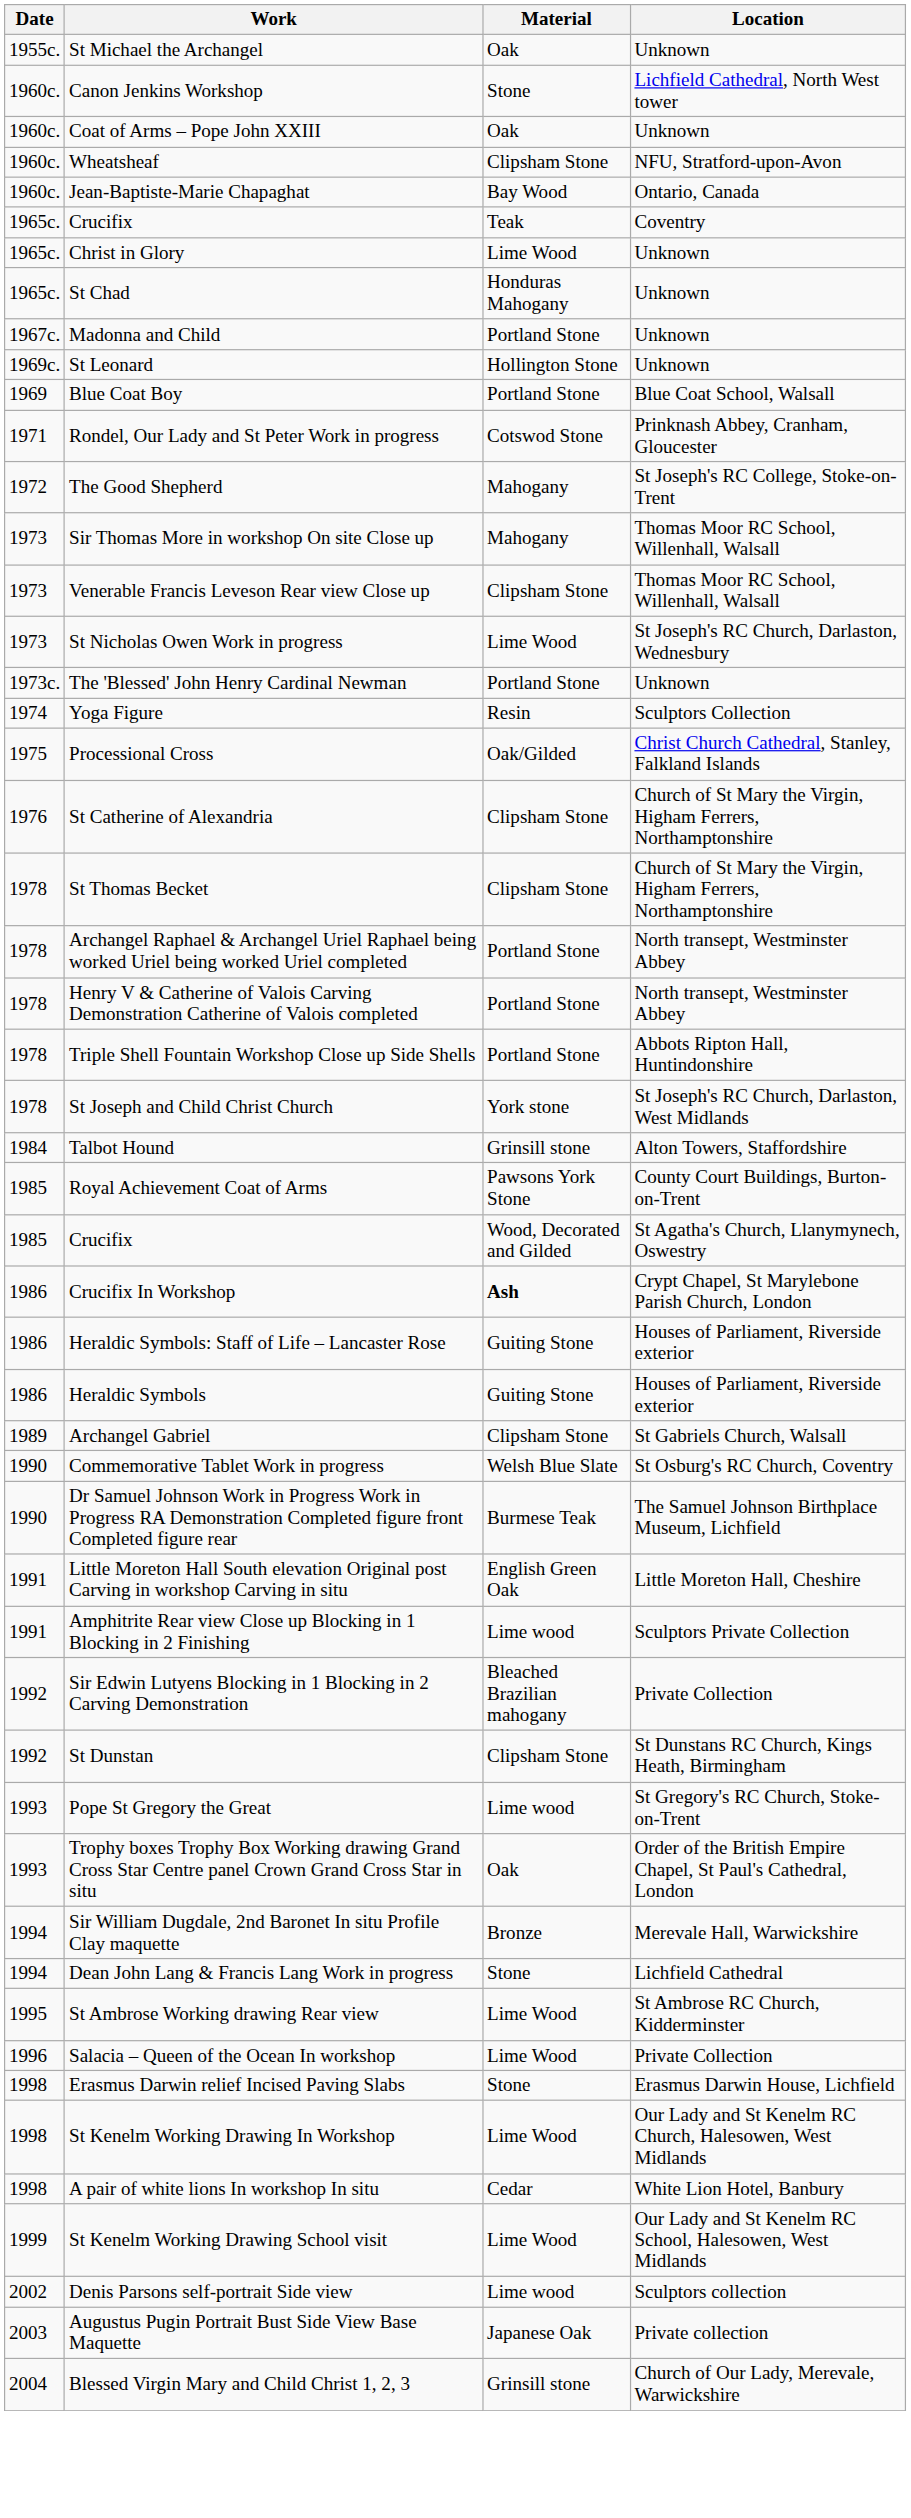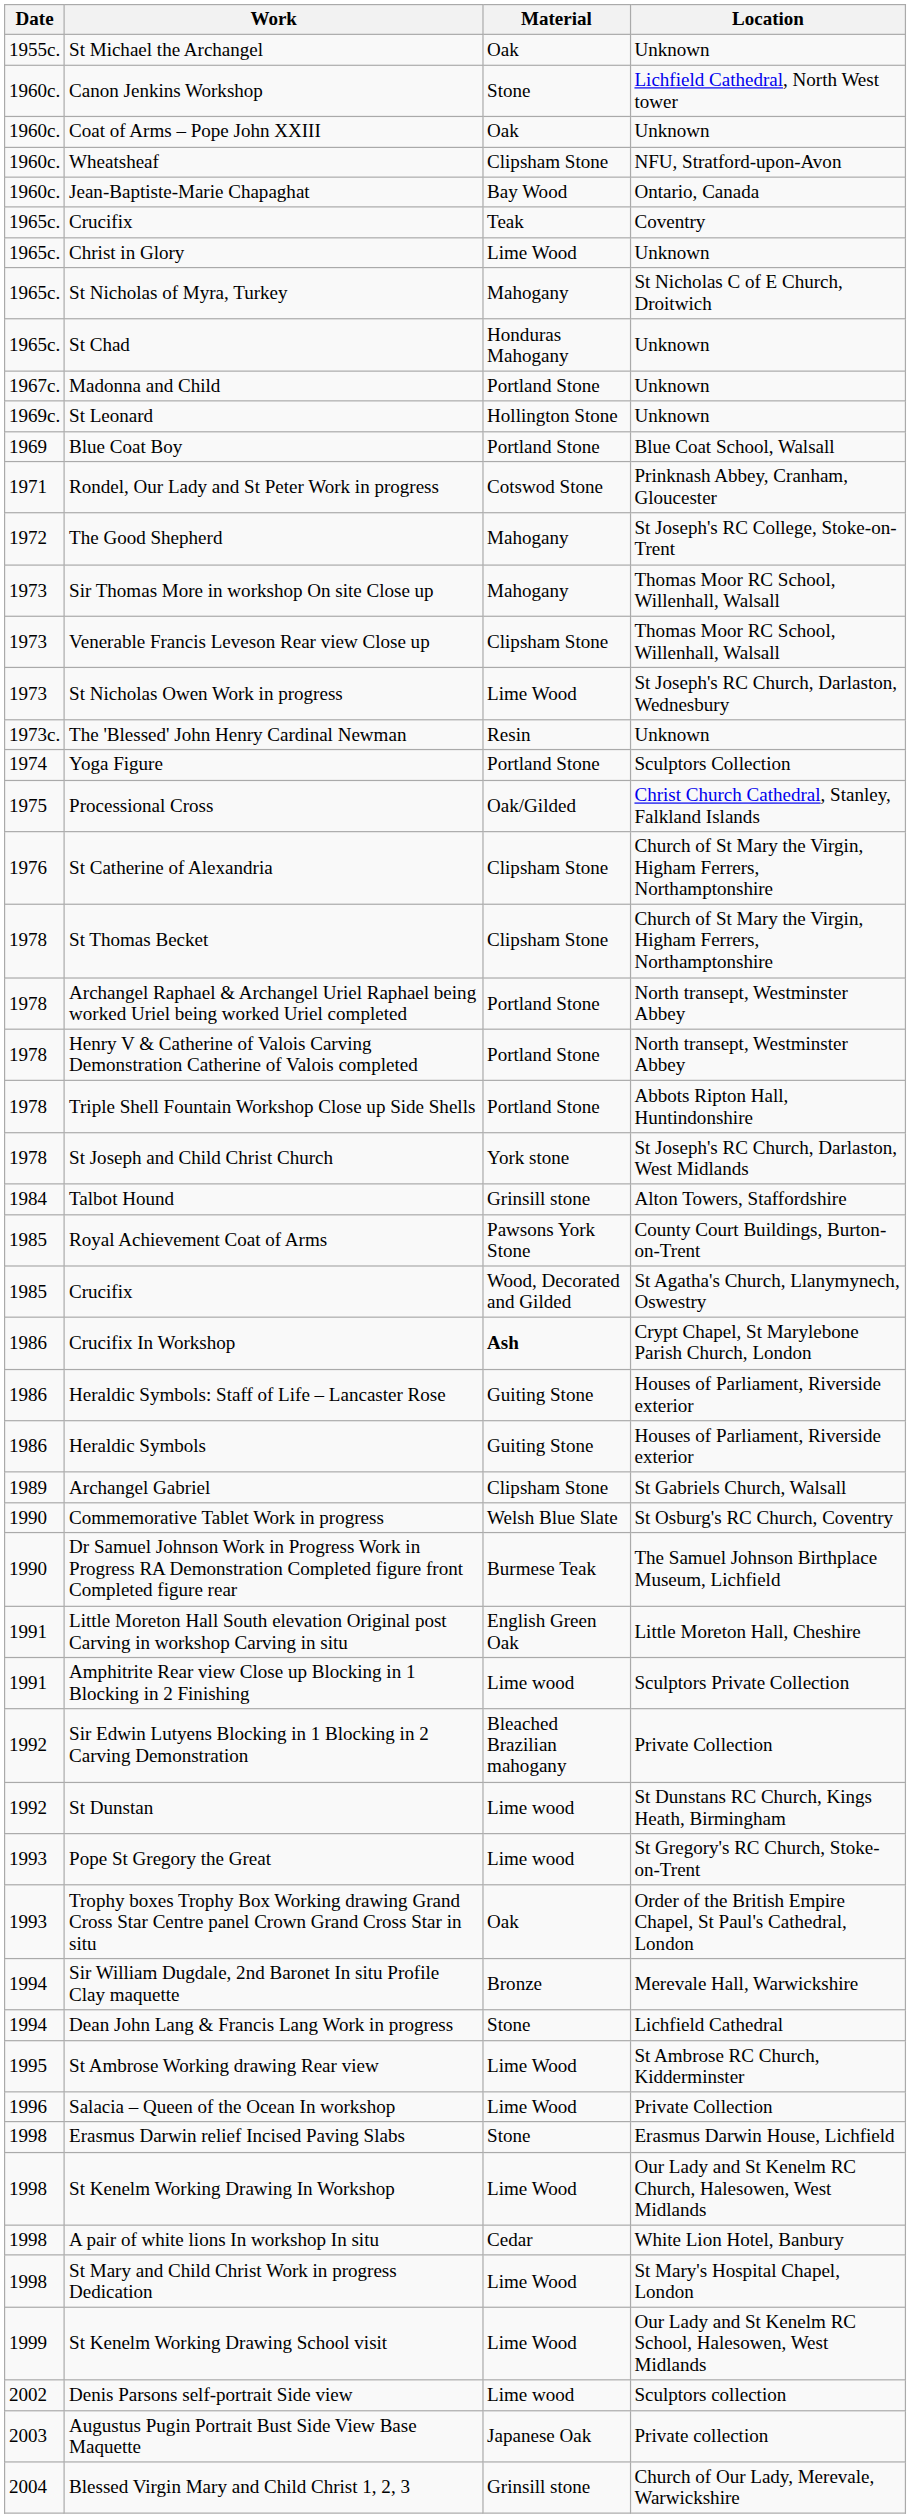 <table class="wikitable" style="width: 60%; height: 40px;">
 <tr>
 <th>Date</th>
 <th>Work</th>
 <th>Material</th>
 <th>Location</th>
 </tr>
 <tr>
 <td>1955c.</td>
 <td>St Michael the Archangel</td>
 <td>Oak</td>
 <td>Unknown</td>
 </tr>
 <tr>
 <td>1960c.</td>
 <td>Canon Jenkins Workshop</td>
 <td>Stone</td>
 <td><a href='#'>Lichfield Cathedral</a>, North West tower</td>
 </tr>
 <tr>
 <td>1960c.</td>
 <td>Coat of Arms – Pope John XXIII</td>
 <td>Oak</td>
 <td>Unknown</td>
 </tr>
 <tr>
 <td>1960c.</td>
 <td>Wheatsheaf</td>
 <td>Clipsham Stone</td>
 <td>NFU, Stratford-upon-Avon</td>
 </tr>
 <tr>
 <td>1960c.</td>
 <td>Jean-Baptiste-Marie Chapaghat</td>
 <td>Bay Wood</td>
 <td>Ontario, Canada</td>
 </tr>
 <tr>
 <td>1965c.</td>
 <td>Crucifix</td>
 <td>Teak</td>
 <td>Coventry</td>
 </tr>
 <tr>
 <td>1965c.</td>
 <td>Christ in Glory</td>
 <td>Lime Wood</td>
 <td>Unknown</td>
+</tr>
+<tr>
+<td>1965c.</td>
+<td>St Nicholas of Myra, Turkey</td>
+<td>Mahogany</td>
+<td>St Nicholas C of E Church, Droitwich</td>
 </tr>
 <tr>
 <td>1965c.</td>
 <td>St Chad</td>
 <td>Honduras Mahogany</td>
 <td>Unknown</td>
 </tr>
 <tr>
 <td>1967c.</td>
 <td>Madonna and Child</td>
 <td>Portland Stone</td>
 <td>Unknown</td>
 </tr>
 <tr>
 <td>1969c.</td>
 <td>St Leonard</td>
 <td>Hollington Stone</td>
 <td>Unknown</td>
 </tr>
 <tr>
 <td>1969</td>
 <td>Blue Coat Boy</td>
 <td>Portland Stone</td>
 <td>Blue Coat School, Walsall</td>
 </tr>
 <tr>
 <td>1971</td>
 <td>Rondel, Our Lady and St Peter Work in progress</td>
 <td>Cotswod Stone</td>
 <td>Prinknash Abbey, Cranham, Gloucester</td>
 </tr>
 <tr>
 <td>1972</td>
 <td>The Good Shepherd</td>
 <td>Mahogany</td>
 <td>St Joseph's RC College, Stoke-on-Trent</td>
 </tr>
 <tr>
 <td>1973</td>
 <td>Sir Thomas More in workshop On site Close up</td>
 <td>Mahogany</td>
 <td>Thomas Moor RC School, Willenhall, Walsall</td>
 </tr>
 <tr>
 <td>1973</td>
 <td>Venerable Francis Leveson Rear view Close up</td>
 <td>Clipsham Stone</td>
 <td>Thomas Moor RC School, Willenhall, Walsall</td>
 </tr>
 <tr>
 <td>1973</td>
 <td>St Nicholas Owen Work in progress</td>
 <td>Lime Wood</td>
 <td>St Joseph's RC Church, Darlaston, Wednesbury</td>
 </tr>
 <tr>
 <td>1973c.</td>
 <td>The 'Blessed' John Henry Cardinal Newman</td>
-<td>Portland Stone</td>
+<td>Resin</td>
 <td>Unknown</td>
 </tr>
 <tr>
 <td>1974</td>
 <td>Yoga Figure</td>
-<td>Resin</td>
+<td>Portland Stone</td>
 <td>Sculptors Collection</td>
 </tr>
 <tr>
 <td>1975</td>
 <td>Processional Cross</td>
 <td>Oak/Gilded</td>
 <td><a href='#'>Christ Church Cathedral</a>, Stanley, Falkland Islands</td>
 </tr>
 <tr>
 <td>1976</td>
 <td>St Catherine of Alexandria</td>
 <td>Clipsham Stone</td>
 <td>Church of St Mary the Virgin, Higham Ferrers, Northamptonshire</td>
 </tr>
 <tr>
 <td>1978</td>
 <td>St Thomas Becket</td>
 <td>Clipsham Stone</td>
 <td>Church of St Mary the Virgin, Higham Ferrers, Northamptonshire</td>
 </tr>
 <tr>
 <td>1978</td>
 <td>Archangel Raphael & Archangel Uriel Raphael being worked Uriel being worked Uriel completed</td>
 <td>Portland Stone</td>
 <td>North transept, Westminster Abbey</td>
 </tr>
 <tr>
 <td>1978</td>
 <td>Henry V & Catherine of Valois Carving Demonstration Catherine of Valois completed</td>
 <td>Portland Stone</td>
 <td>North transept, Westminster Abbey</td>
 </tr>
 <tr>
 <td>1978</td>
 <td>Triple Shell Fountain Workshop Close up Side Shells</td>
 <td>Portland Stone</td>
 <td>Abbots Ripton Hall, Huntindonshire</td>
 </tr>
 <tr>
 <td>1978</td>
 <td>St Joseph and Child Christ Church</td>
 <td>York stone</td>
 <td>St Joseph's RC Church, Darlaston, West Midlands</td>
 </tr>
 <tr>
 <td>1984</td>
 <td>Talbot Hound</td>
 <td>Grinsill stone</td>
 <td>Alton Towers, Staffordshire</td>
 </tr>
 <tr>
 <td>1985</td>
 <td>Royal Achievement Coat of Arms</td>
 <td>Pawsons York Stone</td>
 <td>County Court Buildings, Burton-on-Trent</td>
 </tr>
 <tr>
 <td>1985</td>
 <td>Crucifix</td>
 <td>Wood, Decorated and Gilded</td>
 <td>St Agatha's Church, Llanymynech, Oswestry</td>
 </tr>
 <tr>
 <td>1986</td>
 <td>Crucifix In Workshop</td>
 <td><strong>Ash</strong></td>
 <td>Crypt Chapel, St Marylebone Parish Church, London</td>
 </tr>
 <tr>
 <td>1986</td>
 <td>Heraldic Symbols: Staff of Life – Lancaster Rose</td>
 <td>Guiting Stone</td>
 <td>Houses of Parliament, Riverside exterior</td>
 </tr>
 <tr>
 <td>1986</td>
 <td>Heraldic Symbols</td>
 <td>Guiting Stone</td>
 <td>Houses of Parliament, Riverside exterior</td>
 </tr>
 <tr>
 <td>1989</td>
 <td>Archangel Gabriel</td>
 <td>Clipsham Stone</td>
 <td>St Gabriels Church, Walsall</td>
 </tr>
 <tr>
 <td>1990</td>
 <td>Commemorative Tablet Work in progress</td>
 <td>Welsh Blue Slate</td>
 <td>St Osburg's RC Church, Coventry</td>
 </tr>
 <tr>
 <td>1990</td>
 <td>Dr Samuel Johnson Work in Progress Work in Progress RA Demonstration Completed figure front Completed figure rear</td>
 <td>Burmese Teak</td>
 <td>The Samuel Johnson Birthplace Museum, Lichfield</td>
 </tr>
 <tr>
 <td>1991</td>
 <td>Little Moreton Hall South elevation Original post Carving in workshop Carving in situ</td>
 <td>English Green Oak</td>
 <td>Little Moreton Hall, Cheshire</td>
 </tr>
 <tr>
 <td>1991</td>
 <td>Amphitrite Rear view Close up Blocking in 1 Blocking in 2 Finishing</td>
 <td>Lime wood</td>
 <td>Sculptors Private Collection</td>
 </tr>
 <tr>
 <td>1992</td>
 <td>Sir Edwin Lutyens Blocking in 1 Blocking in 2 Carving Demonstration</td>
 <td>Bleached Brazilian mahogany</td>
 <td>Private Collection</td>
 </tr>
 <tr>
 <td>1992</td>
 <td>St Dunstan</td>
-<td>Clipsham Stone</td>
+<td>Lime wood</td>
 <td>St Dunstans RC Church, Kings Heath, Birmingham</td>
 </tr>
 <tr>
 <td>1993</td>
 <td>Pope St Gregory the Great</td>
 <td>Lime wood</td>
 <td>St Gregory's RC Church, Stoke-on-Trent</td>
 </tr>
 <tr>
 <td>1993</td>
 <td>Trophy boxes Trophy Box Working drawing Grand Cross Star Centre panel Crown Grand Cross Star in situ</td>
 <td>Oak</td>
 <td>Order of the British Empire Chapel, St Paul's Cathedral, London</td>
 </tr>
 <tr>
 <td>1994</td>
 <td>Sir William Dugdale, 2nd Baronet In situ Profile Clay maquette</td>
 <td>Bronze</td>
 <td>Merevale Hall, Warwickshire</td>
 </tr>
 <tr>
 <td>1994</td>
 <td>Dean John Lang & Francis Lang Work in progress</td>
 <td>Stone</td>
 <td>Lichfield Cathedral</td>
 </tr>
 <tr>
 <td>1995</td>
 <td>St Ambrose Working drawing Rear view</td>
 <td>Lime Wood</td>
 <td>St Ambrose RC Church, Kidderminster</td>
 </tr>
 <tr>
 <td>1996</td>
 <td>Salacia – Queen of the Ocean In workshop</td>
 <td>Lime Wood</td>
 <td>Private Collection</td>
 </tr>
 <tr>
 <td>1998</td>
 <td>Erasmus Darwin relief Incised Paving Slabs</td>
 <td>Stone</td>
 <td>Erasmus Darwin House, Lichfield</td>
 </tr>
 <tr>
 <td>1998</td>
 <td>St Kenelm Working Drawing In Workshop</td>
 <td>Lime Wood</td>
 <td>Our Lady and St Kenelm RC Church, Halesowen, West Midlands</td>
 </tr>
 <tr>
 <td>1998</td>
 <td>A pair of white lions In workshop In situ</td>
 <td>Cedar</td>
 <td>White Lion Hotel, Banbury</td>
 </tr>
 <tr>
+<td>1998</td>
+<td>St Mary and Child Christ Work in progress Dedication</td>
+<td>Lime Wood</td>
+<td>St Mary's Hospital Chapel, London</td>
+</tr>
+<tr>
 <td>1999</td>
 <td>St Kenelm Working Drawing School visit</td>
 <td>Lime Wood</td>
 <td>Our Lady and St Kenelm RC School, Halesowen, West Midlands</td>
 </tr>
 <tr>
 <td>2002</td>
 <td>Denis Parsons self-portrait Side view</td>
 <td>Lime wood</td>
 <td>Sculptors collection</td>
 </tr>
 <tr>
 <td>2003</td>
 <td>Augustus Pugin Portrait Bust Side View Base Maquette</td>
 <td>Japanese Oak</td>
 <td>Private collection</td>
 </tr>
 <tr>
 <td>2004</td>
 <td>Blessed Virgin Mary and Child Christ 1, 2, 3</td>
 <td>Grinsill stone</td>
 <td>Church of Our Lady, Merevale, Warwickshire</td>
 </tr>
 </table>
